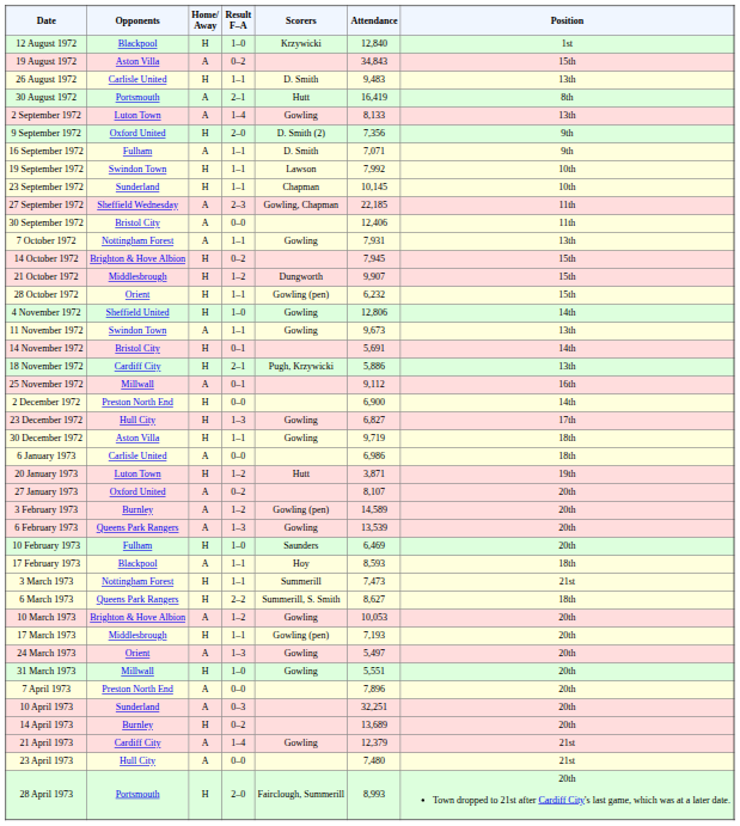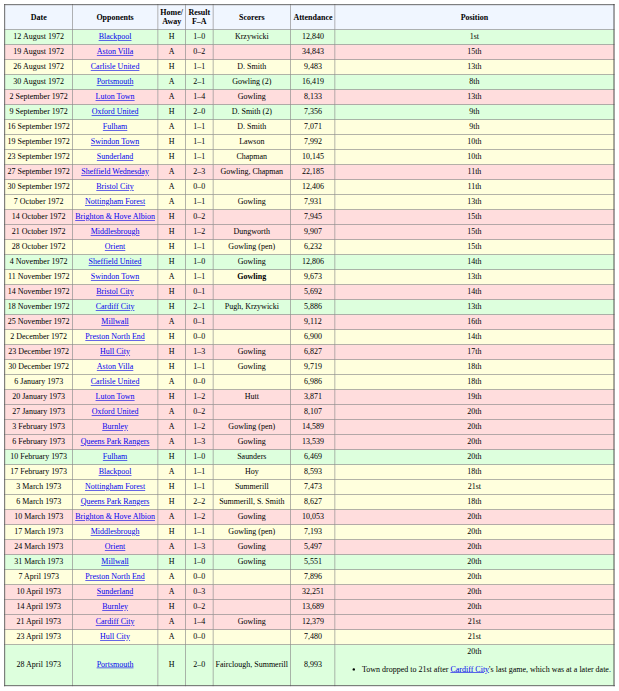 <table border="2" cellpadding="4" style="border-collapse:collapse; text-align:center; font-size:smaller;">
 <tr style="background:#f0f6ff;">
 <th><strong>Date</strong></th>
 <th><strong>Opponents</strong></th>
 <th><strong>Home/<br>Away</strong></th>
 <th><strong>Result<br>F–A</strong></th>
 <th><strong>Scorers</strong></th>
 <th><strong>Attendance</strong></th>
 <th><strong>Position</strong></th>
 </tr>
 <tr bgcolor="#ddffdd">
 <td>12 August 1972</td>
 <td><a href='#'>Blackpool</a></td>
 <td>H</td>
 <td>1–0</td>
 <td>Krzywicki</td>
 <td>12,840</td>
 <td>1st</td>
 </tr>
 <tr bgcolor="#ffdddd">
 <td>19 August 1972</td>
 <td><a href='#'>Aston Villa</a></td>
 <td>A</td>
 <td>0–2</td>
 <td></td>
 <td>34,843</td>
 <td>15th</td>
 </tr>
 <tr bgcolor="#ffffdd">
 <td>26 August 1972</td>
 <td><a href='#'>Carlisle United</a></td>
 <td>H</td>
 <td>1–1</td>
 <td>D. Smith</td>
 <td>9,483</td>
 <td>13th</td>
 </tr>
 <tr bgcolor="#ddffdd">
 <td>30 August 1972</td>
 <td><a href='#'>Portsmouth</a></td>
 <td>A</td>
 <td>2–1</td>
-<td>Hutt</td>
+<td>Gowling (2)</td>
 <td>16,419</td>
 <td>8th</td>
 </tr>
 <tr bgcolor="#ffdddd">
 <td>2 September 1972</td>
 <td><a href='#'>Luton Town</a></td>
 <td>A</td>
 <td>1–4</td>
 <td>Gowling</td>
 <td>8,133</td>
 <td>13th</td>
 </tr>
 <tr bgcolor="#ddffdd">
 <td>9 September 1972</td>
 <td><a href='#'>Oxford United</a></td>
 <td>H</td>
 <td>2–0</td>
 <td>D. Smith (2)</td>
 <td>7,356</td>
 <td>9th</td>
 </tr>
 <tr bgcolor="#ffffdd">
 <td>16 September 1972</td>
 <td><a href='#'>Fulham</a></td>
 <td>A</td>
 <td>1–1</td>
 <td>D. Smith</td>
 <td>7,071</td>
 <td>9th</td>
 </tr>
 <tr bgcolor="#ffffdd">
 <td>19 September 1972</td>
 <td><a href='#'>Swindon Town</a></td>
 <td>H</td>
 <td>1–1</td>
 <td>Lawson</td>
 <td>7,992</td>
 <td>10th</td>
 </tr>
 <tr bgcolor="#ffffdd">
 <td>23 September 1972</td>
 <td><a href='#'>Sunderland</a></td>
 <td>H</td>
 <td>1–1</td>
 <td>Chapman</td>
 <td>10,145</td>
 <td>10th</td>
 </tr>
 <tr bgcolor="#ffdddd">
 <td>27 September 1972</td>
 <td><a href='#'>Sheffield Wednesday</a></td>
 <td>A</td>
 <td>2–3</td>
 <td>Gowling, Chapman</td>
 <td>22,185</td>
 <td>11th</td>
 </tr>
 <tr bgcolor="#ffffdd">
 <td>30 September 1972</td>
 <td><a href='#'>Bristol City</a></td>
 <td>A</td>
 <td>0–0</td>
 <td></td>
 <td>12,406</td>
 <td>11th</td>
 </tr>
 <tr bgcolor="#ffffdd">
 <td>7 October 1972</td>
 <td><a href='#'>Nottingham Forest</a></td>
 <td>A</td>
 <td>1–1</td>
 <td>Gowling</td>
 <td>7,931</td>
 <td>13th</td>
 </tr>
 <tr bgcolor="#ffdddd">
 <td>14 October 1972</td>
 <td><a href='#'>Brighton & Hove Albion</a></td>
 <td>H</td>
 <td>0–2</td>
 <td></td>
 <td>7,945</td>
 <td>15th</td>
 </tr>
 <tr bgcolor="#ffdddd">
 <td>21 October 1972</td>
 <td><a href='#'>Middlesbrough</a></td>
 <td>H</td>
 <td>1–2</td>
 <td>Dungworth</td>
 <td>9,907</td>
 <td>15th</td>
 </tr>
 <tr bgcolor="#ffffdd">
 <td>28 October 1972</td>
 <td><a href='#'>Orient</a></td>
 <td>H</td>
 <td>1–1</td>
 <td>Gowling (pen)</td>
 <td>6,232</td>
 <td>15th</td>
 </tr>
 <tr bgcolor="#ddffdd">
 <td>4 November 1972</td>
 <td><a href='#'>Sheffield United</a></td>
 <td>H</td>
 <td>1–0</td>
 <td>Gowling</td>
 <td>12,806</td>
 <td>14th</td>
 </tr>
 <tr bgcolor="#ffffdd">
 <td>11 November 1972</td>
 <td><a href='#'>Swindon Town</a></td>
 <td>A</td>
 <td>1–1</td>
-<td>Gowling</td>
+<td><strong>Gowling</strong></td>
 <td>9,673</td>
 <td>13th</td>
 </tr>
 <tr bgcolor="#ffdddd">
 <td>14 November 1972</td>
 <td><a href='#'>Bristol City</a></td>
 <td>H</td>
 <td>0–1</td>
 <td></td>
-<td>5,691</td>
+<td>5,692</td>
 <td>14th</td>
 </tr>
 <tr bgcolor="#ddffdd">
 <td>18 November 1972</td>
 <td><a href='#'>Cardiff City</a></td>
 <td>H</td>
 <td>2–1</td>
 <td>Pugh, Krzywicki</td>
 <td>5,886</td>
 <td>13th</td>
 </tr>
 <tr bgcolor="#ffdddd">
 <td>25 November 1972</td>
 <td><a href='#'>Millwall</a></td>
 <td>A</td>
 <td>0–1</td>
 <td></td>
 <td>9,112</td>
 <td>16th</td>
 </tr>
 <tr bgcolor="#ffffdd">
 <td>2 December 1972</td>
 <td><a href='#'>Preston North End</a></td>
 <td>H</td>
 <td>0–0</td>
 <td></td>
 <td>6,900</td>
 <td>14th</td>
 </tr>
 <tr bgcolor="#ffdddd">
 <td>23 December 1972</td>
 <td><a href='#'>Hull City</a></td>
 <td>H</td>
 <td>1–3</td>
 <td>Gowling</td>
 <td>6,827</td>
 <td>17th</td>
 </tr>
 <tr bgcolor="#ffffdd">
 <td>30 December 1972</td>
 <td><a href='#'>Aston Villa</a></td>
 <td>H</td>
 <td>1–1</td>
 <td>Gowling</td>
 <td>9,719</td>
 <td>18th</td>
 </tr>
 <tr bgcolor="#ffffdd">
 <td>6 January 1973</td>
 <td><a href='#'>Carlisle United</a></td>
 <td>A</td>
 <td>0–0</td>
 <td></td>
 <td>6,986</td>
 <td>18th</td>
 </tr>
 <tr bgcolor="#ffdddd">
 <td>20 January 1973</td>
 <td><a href='#'>Luton Town</a></td>
 <td>H</td>
 <td>1–2</td>
 <td>Hutt</td>
 <td>3,871</td>
 <td>19th</td>
 </tr>
 <tr bgcolor="#ffdddd">
 <td>27 January 1973</td>
 <td><a href='#'>Oxford United</a></td>
 <td>A</td>
 <td>0–2</td>
 <td></td>
 <td>8,107</td>
 <td>20th</td>
 </tr>
 <tr bgcolor="#ffdddd">
 <td>3 February 1973</td>
 <td><a href='#'>Burnley</a></td>
 <td>A</td>
 <td>1–2</td>
 <td>Gowling (pen)</td>
 <td>14,589</td>
 <td>20th</td>
 </tr>
 <tr bgcolor="#ffdddd">
 <td>6 February 1973</td>
 <td><a href='#'>Queens Park Rangers</a></td>
 <td>A</td>
 <td>1–3</td>
 <td>Gowling</td>
 <td>13,539</td>
 <td>20th</td>
 </tr>
 <tr bgcolor="#ddffdd">
 <td>10 February 1973</td>
 <td><a href='#'>Fulham</a></td>
 <td>H</td>
 <td>1–0</td>
 <td>Saunders</td>
 <td>6,469</td>
 <td>20th</td>
 </tr>
 <tr bgcolor="#ffffdd">
 <td>17 February 1973</td>
 <td><a href='#'>Blackpool</a></td>
 <td>A</td>
 <td>1–1</td>
 <td>Hoy</td>
 <td>8,593</td>
 <td>18th</td>
 </tr>
 <tr bgcolor="#ffffdd">
 <td>3 March 1973</td>
 <td><a href='#'>Nottingham Forest</a></td>
 <td>H</td>
 <td>1–1</td>
 <td>Summerill</td>
 <td>7,473</td>
 <td>21st</td>
 </tr>
 <tr bgcolor="#ffffdd">
 <td>6 March 1973</td>
 <td><a href='#'>Queens Park Rangers</a></td>
 <td>H</td>
 <td>2–2</td>
 <td>Summerill, S. Smith</td>
 <td>8,627</td>
 <td>18th</td>
 </tr>
 <tr bgcolor="#ffdddd">
 <td>10 March 1973</td>
 <td><a href='#'>Brighton & Hove Albion</a></td>
 <td>A</td>
 <td>1–2</td>
 <td>Gowling</td>
 <td>10,053</td>
 <td>20th</td>
 </tr>
 <tr bgcolor="#ffffdd">
 <td>17 March 1973</td>
 <td><a href='#'>Middlesbrough</a></td>
 <td>H</td>
 <td>1–1</td>
 <td>Gowling (pen)</td>
 <td>7,193</td>
 <td>20th</td>
 </tr>
 <tr bgcolor="#ffdddd">
 <td>24 March 1973</td>
 <td><a href='#'>Orient</a></td>
 <td>A</td>
 <td>1–3</td>
 <td>Gowling</td>
 <td>5,497</td>
 <td>20th</td>
 </tr>
 <tr bgcolor="#ddffdd">
 <td>31 March 1973</td>
 <td><a href='#'>Millwall</a></td>
 <td>H</td>
 <td>1–0</td>
 <td>Gowling</td>
 <td>5,551</td>
 <td>20th</td>
 </tr>
 <tr bgcolor="#ffffdd">
 <td>7 April 1973</td>
 <td><a href='#'>Preston North End</a></td>
 <td>A</td>
 <td>0–0</td>
 <td></td>
 <td>7,896</td>
 <td>20th</td>
 </tr>
 <tr bgcolor="#ffdddd">
 <td>10 April 1973</td>
 <td><a href='#'>Sunderland</a></td>
 <td>A</td>
 <td>0–3</td>
 <td></td>
 <td>32,251</td>
 <td>20th</td>
 </tr>
 <tr bgcolor="#ffdddd">
 <td>14 April 1973</td>
 <td><a href='#'>Burnley</a></td>
 <td>H</td>
 <td>0–2</td>
 <td></td>
 <td>13,689</td>
 <td>20th</td>
 </tr>
 <tr bgcolor="#ffdddd">
 <td>21 April 1973</td>
 <td><a href='#'>Cardiff City</a></td>
 <td>A</td>
 <td>1–4</td>
 <td>Gowling</td>
 <td>12,379</td>
 <td>21st</td>
 </tr>
 <tr bgcolor="#ffffdd">
 <td>23 April 1973</td>
 <td><a href='#'>Hull City</a></td>
 <td>A</td>
 <td>0–0</td>
 <td></td>
 <td>7,480</td>
 <td>21st</td>
 </tr>
 <tr bgcolor="#ddffdd">
 <td>28 April 1973</td>
 <td><a href='#'>Portsmouth</a></td>
 <td>H</td>
 <td>2–0</td>
 <td>Fairclough, Summerill</td>
 <td>8,993</td>
 <td>20th<br><ul><li>Town dropped to 21st after <a href='#'>Cardiff City</a>'s last game, which was at a later date.</li></ul></td>
 </tr>
 </table>
